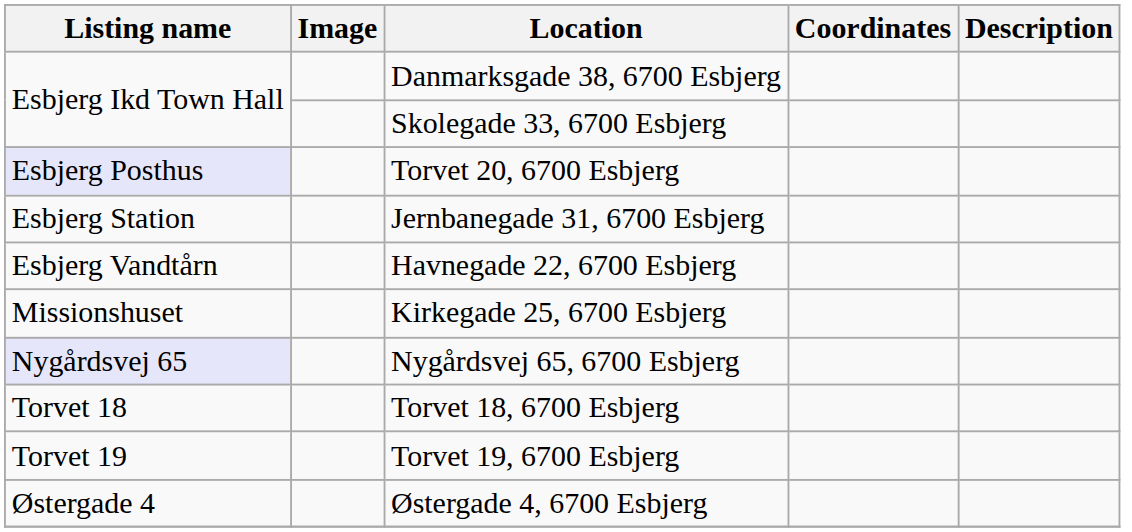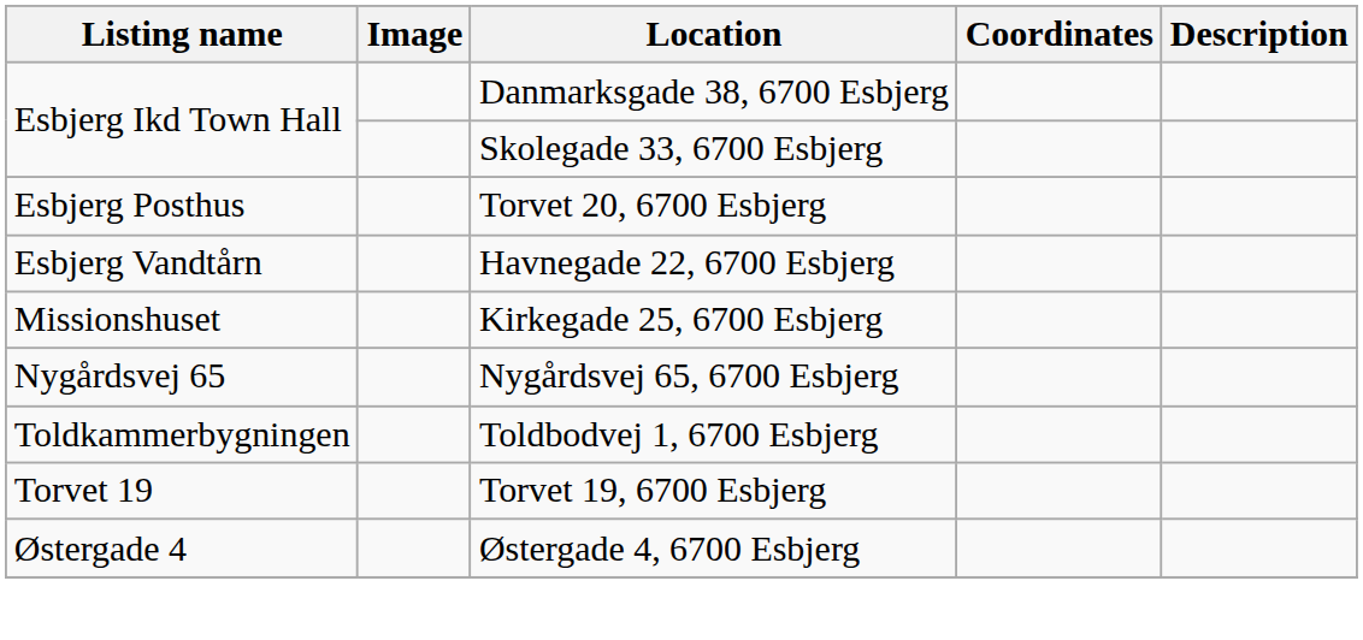 <table class="wikitable sortable">
 <tr>
 <th>Listing name</th>
 <th>Image</th>
 <th>Location</th>
 <th>Coordinates</th>
 <th>Description</th>
 </tr>
 <tr>
 <td rowspan="2">Esbjerg Ikd Town Hall</td>
 <td></td>
 <td>Danmarksgade 38, 6700 Esbjerg</td>
 <td></td>
 <td></td>
 </tr>
 <tr>
 <td></td>
 <td>Skolegade 33, 6700 Esbjerg</td>
 <td></td>
 <td></td>
 </tr>
 <tr>
-<td style="background: lavender;">Esbjerg Posthus</td>
+<td>Esbjerg Posthus</td>
 <td></td>
 <td>Torvet 20, 6700 Esbjerg</td>
-<td></td>
-<td></td>
-</tr>
-<tr>
-<td>Esbjerg Station</td>
-<td></td>
-<td>Jernbanegade 31, 6700 Esbjerg</td>
 <td></td>
 <td></td>
 </tr>
 <tr>
 <td>Esbjerg Vandtårn</td>
 <td></td>
 <td>Havnegade 22, 6700 Esbjerg</td>
 <td></td>
 <td></td>
 </tr>
 <tr>
 <td>Missionshuset</td>
 <td></td>
 <td>Kirkegade 25, 6700 Esbjerg</td>
 <td></td>
 <td></td>
 </tr>
 <tr>
-<td style="background: lavender;">Nygårdsvej 65</td>
+<td>Nygårdsvej 65</td>
 <td></td>
 <td>Nygårdsvej 65, 6700 Esbjerg</td>
 <td></td>
 <td></td>
 </tr>
 <tr>
-<td>Torvet 18</td>
+<td>Toldkammerbygningen</td>
 <td></td>
-<td>Torvet 18, 6700 Esbjerg</td>
+<td>Toldbodvej 1, 6700 Esbjerg</td>
 <td></td>
 <td></td>
 </tr>
 <tr>
 <td>Torvet 19</td>
 <td></td>
 <td>Torvet 19, 6700 Esbjerg</td>
 <td></td>
 <td></td>
 </tr>
 <tr>
 <td>Østergade 4</td>
 <td></td>
 <td>Østergade 4, 6700 Esbjerg</td>
 <td></td>
 <td></td>
 </tr>
 <tr>
 </tr>
 </table>
